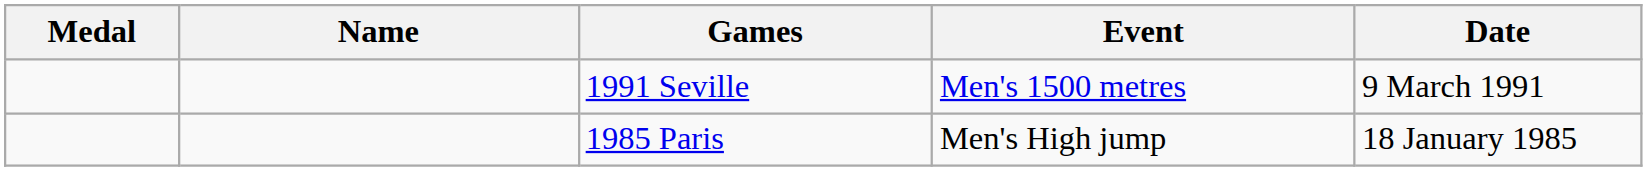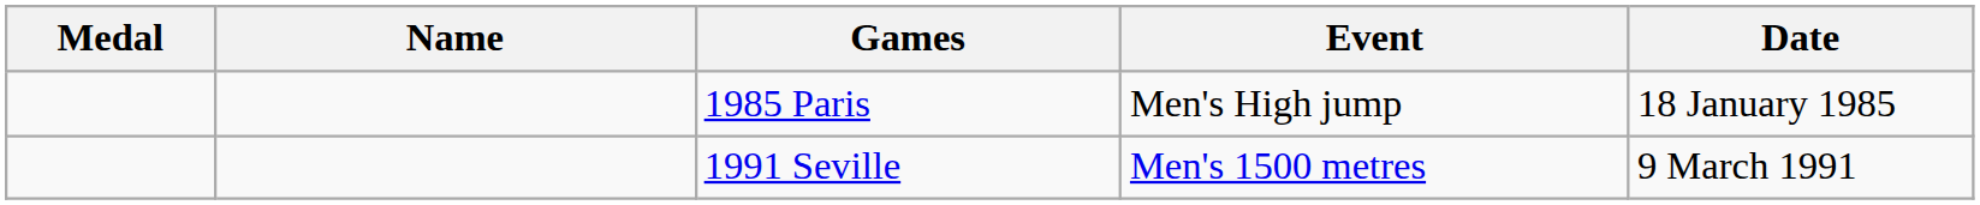 <table class="wikitable sortable" style="font-size:90%">
 <tr>
 <th width="70">Medal</th>
 <th width="170">Name</th>
 <th width="150">Games</th>
 <th width="180">Event</th>
 <th width="120">Date</th>
 </tr>
 <tr>
 <td></td>
 <td></td>
+<td> <a href='#'>1985 Paris</a></td>
+<td>Men's High jump</td>
+<td>18 January 1985</td>
+</tr>
+<tr>
+<td></td>
+<td></td>
 <td> <a href='#'>1991 Seville</a></td>
 <td><a href='#'>Men's 1500 metres</a></td>
 <td>9 March 1991</td>
 </tr>
-<tr>
-<td></td>
-<td></td>
-<td> <a href='#'>1985 Paris</a></td>
-<td>Men's High jump</td>
-<td>18 January 1985</td>
-</tr>
 </table>
